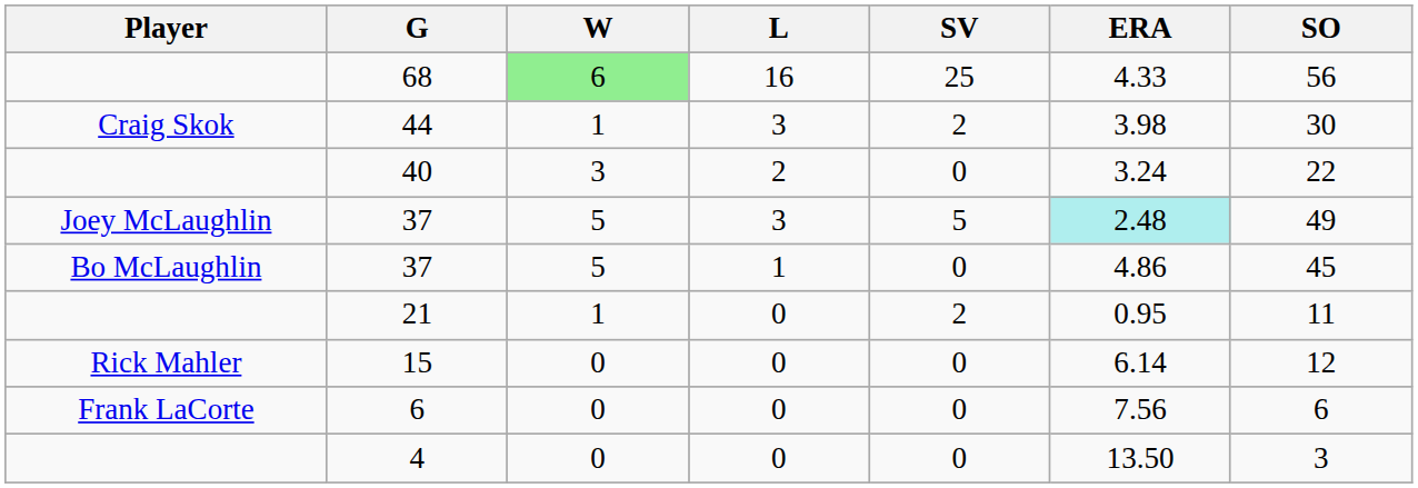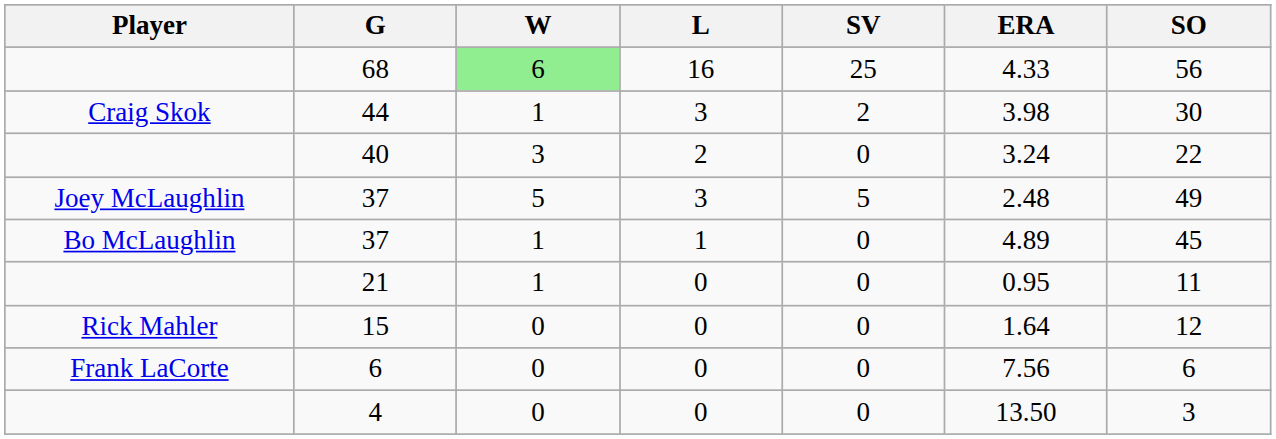 <table class="wikitable sortable">
 <tr>
 <th bgcolor="#DDDDFF" width="16%">Player</th>
 <th bgcolor="#DDDDFF" width="9%">G</th>
 <th bgcolor="#DDDDFF" width="9%">W</th>
 <th bgcolor="#DDDDFF" width="9%">L</th>
 <th bgcolor="#DDDDFF" width="9%">SV</th>
 <th bgcolor="#DDDDFF" width="9%">ERA</th>
 <th bgcolor="#DDDDFF" width="9%">SO</th>
 </tr>
 <tr align="center">
 <td></td>
 <td>68</td>
 <td style="background: lightgreen;">6</td>
 <td>16</td>
 <td>25</td>
 <td>4.33</td>
 <td>56</td>
 </tr>
 <tr align="center">
 <td><a href='#'>Craig Skok</a></td>
 <td>44</td>
 <td>1</td>
 <td>3</td>
 <td>2</td>
 <td>3.98</td>
 <td>30</td>
 </tr>
 <tr align=center>
 <td></td>
 <td>40</td>
 <td>3</td>
 <td>2</td>
 <td>0</td>
 <td>3.24</td>
 <td>22</td>
 </tr>
 <tr align="center">
 <td><a href='#'>Joey McLaughlin</a></td>
 <td>37</td>
 <td>5</td>
 <td>3</td>
 <td>5</td>
-<td style="background: paleturquoise;">2.48</td>
+<td>2.48</td>
 <td>49</td>
 </tr>
 <tr align=center>
 <td><a href='#'>Bo McLaughlin</a></td>
 <td>37</td>
-<td>5</td>
+<td>1</td>
 <td>1</td>
 <td>0</td>
-<td>4.86</td>
+<td>4.89</td>
 <td>45</td>
 </tr>
 <tr align=center>
 <td></td>
 <td>21</td>
 <td>1</td>
 <td>0</td>
-<td>2</td>
+<td>0</td>
 <td>0.95</td>
 <td>11</td>
 </tr>
 <tr align="center">
 <td><a href='#'>Rick Mahler</a></td>
 <td>15</td>
 <td>0</td>
 <td>0</td>
 <td>0</td>
-<td>6.14</td>
+<td>1.64</td>
 <td>12</td>
 </tr>
 <tr align=center>
 <td><a href='#'>Frank LaCorte</a></td>
 <td>6</td>
 <td>0</td>
 <td>0</td>
 <td>0</td>
 <td>7.56</td>
 <td>6</td>
 </tr>
 <tr align=center>
 <td></td>
 <td>4</td>
 <td>0</td>
 <td>0</td>
 <td>0</td>
 <td>13.50</td>
 <td>3</td>
 </tr>
 </table>
